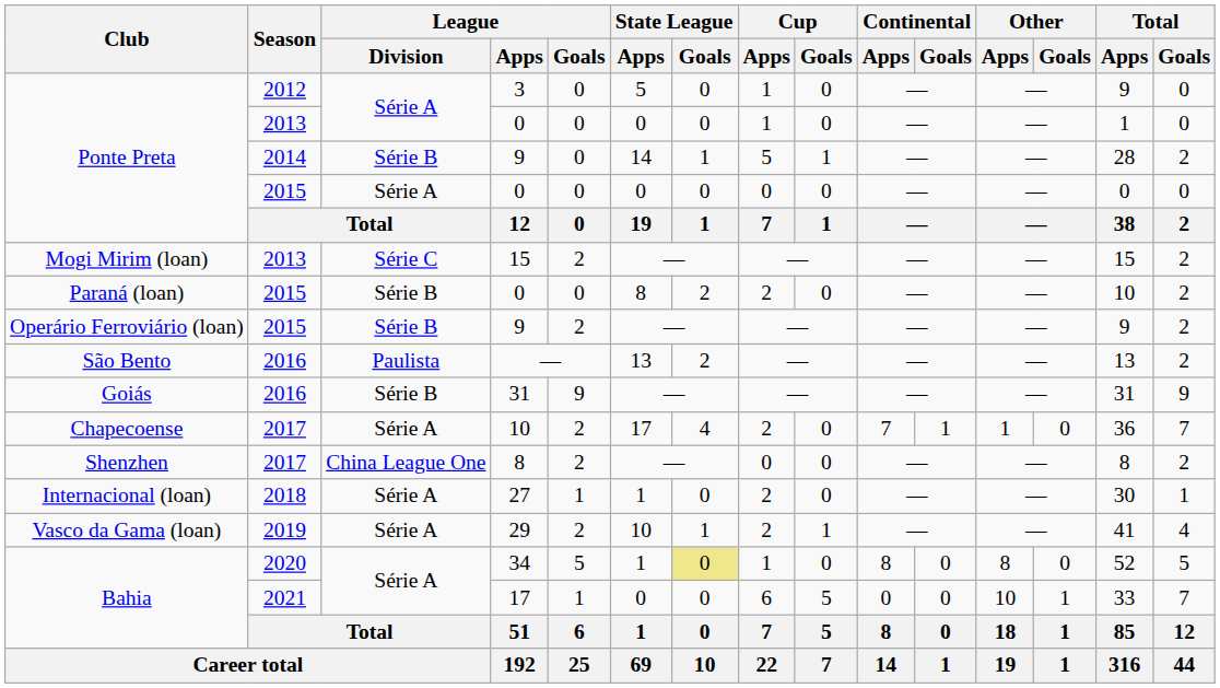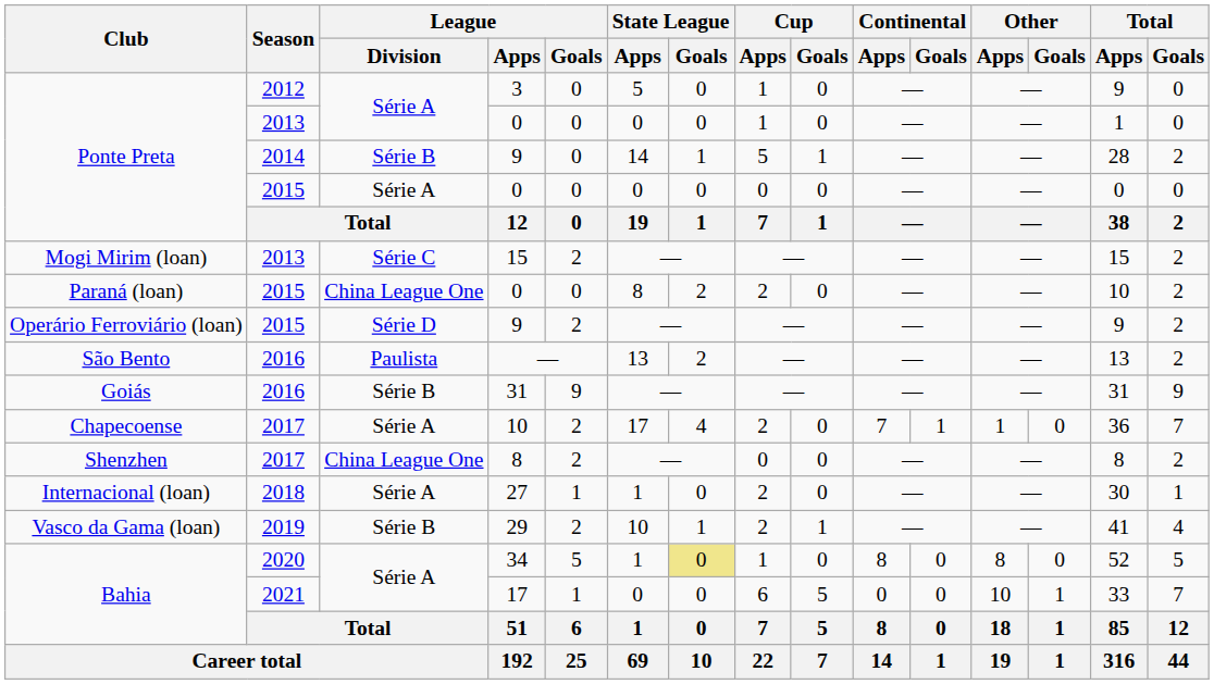 <table class="wikitable" style="text-align: center">
 <tr>
 <th rowspan="2">Club</th>
 <th rowspan="2">Season</th>
 <th colspan="3">League</th>
 <th colspan="2">State League</th>
 <th colspan="2">Cup</th>
 <th colspan="2">Continental</th>
 <th colspan="2">Other</th>
 <th colspan="2">Total</th>
 </tr>
 <tr>
 <th>Division</th>
 <th>Apps</th>
 <th>Goals</th>
 <th>Apps</th>
 <th>Goals</th>
 <th>Apps</th>
 <th>Goals</th>
 <th>Apps</th>
 <th>Goals</th>
 <th>Apps</th>
 <th>Goals</th>
 <th>Apps</th>
 <th>Goals</th>
 </tr>
 <tr>
 <td rowspan="5"><a href='#'>Ponte Preta</a></td>
 <td><a href='#'>2012</a></td>
 <td rowspan="2"><a href='#'>Série A</a></td>
 <td>3</td>
 <td>0</td>
 <td>5</td>
 <td>0</td>
 <td>1</td>
 <td>0</td>
 <td colspan="2">—</td>
 <td colspan="2">—</td>
 <td>9</td>
 <td>0</td>
 </tr>
 <tr>
 <td><a href='#'>2013</a></td>
 <td>0</td>
 <td>0</td>
 <td>0</td>
 <td>0</td>
 <td>1</td>
 <td>0</td>
 <td colspan="2">—</td>
 <td colspan="2">—</td>
 <td>1</td>
 <td>0</td>
 </tr>
 <tr>
 <td><a href='#'>2014</a></td>
 <td><a href='#'>Série B</a></td>
 <td>9</td>
 <td>0</td>
 <td>14</td>
 <td>1</td>
 <td>5</td>
 <td>1</td>
 <td colspan="2">—</td>
 <td colspan="2">—</td>
 <td>28</td>
 <td>2</td>
 </tr>
 <tr>
 <td><a href='#'>2015</a></td>
 <td>Série A</td>
 <td>0</td>
 <td>0</td>
 <td>0</td>
 <td>0</td>
 <td>0</td>
 <td>0</td>
 <td colspan="2">—</td>
 <td colspan="2">—</td>
 <td>0</td>
 <td>0</td>
 </tr>
 <tr>
 <th colspan="2">Total</th>
 <th>12</th>
 <th>0</th>
 <th>19</th>
 <th>1</th>
 <th>7</th>
 <th>1</th>
 <th colspan="2">—</th>
 <th colspan="2">—</th>
 <th>38</th>
 <th>2</th>
 </tr>
 <tr>
 <td><a href='#'>Mogi Mirim</a> (loan)</td>
 <td><a href='#'>2013</a></td>
 <td><a href='#'>Série C</a></td>
 <td>15</td>
 <td>2</td>
 <td colspan="2">—</td>
 <td colspan="2">—</td>
 <td colspan="2">—</td>
 <td colspan="2">—</td>
 <td>15</td>
 <td>2</td>
 </tr>
 <tr>
 <td><a href='#'>Paraná</a> (loan)</td>
 <td><a href='#'>2015</a></td>
-<td>Série B</td>
+<td><a href='#'>China League One</a></td>
 <td>0</td>
 <td>0</td>
 <td>8</td>
 <td>2</td>
 <td>2</td>
 <td>0</td>
 <td colspan="2">—</td>
 <td colspan="2">—</td>
 <td>10</td>
 <td>2</td>
 </tr>
 <tr>
 <td><a href='#'>Operário Ferroviário</a> (loan)</td>
 <td><a href='#'>2015</a></td>
-<td><a href='#'>Série B</a></td>
+<td><a href='#'>Série D</a></td>
 <td>9</td>
 <td>2</td>
 <td colspan="2">—</td>
 <td colspan="2">—</td>
 <td colspan="2">—</td>
 <td colspan="2">—</td>
 <td>9</td>
 <td>2</td>
 </tr>
 <tr>
 <td><a href='#'>São Bento</a></td>
 <td><a href='#'>2016</a></td>
 <td><a href='#'>Paulista</a></td>
 <td colspan="2">—</td>
 <td>13</td>
 <td>2</td>
 <td colspan="2">—</td>
 <td colspan="2">—</td>
 <td colspan="2">—</td>
 <td>13</td>
 <td>2</td>
 </tr>
 <tr>
 <td><a href='#'>Goiás</a></td>
 <td><a href='#'>2016</a></td>
 <td>Série B</td>
 <td>31</td>
 <td>9</td>
 <td colspan="2">—</td>
 <td colspan="2">—</td>
 <td colspan="2">—</td>
 <td colspan="2">—</td>
 <td>31</td>
 <td>9</td>
 </tr>
 <tr>
 <td><a href='#'>Chapecoense</a></td>
 <td><a href='#'>2017</a></td>
 <td>Série A</td>
 <td>10</td>
 <td>2</td>
 <td>17</td>
 <td>4</td>
 <td>2</td>
 <td>0</td>
 <td>7</td>
 <td>1</td>
 <td>1</td>
 <td>0</td>
 <td>36</td>
 <td>7</td>
 </tr>
 <tr>
 <td><a href='#'>Shenzhen</a></td>
 <td><a href='#'>2017</a></td>
 <td><a href='#'>China League One</a></td>
 <td>8</td>
 <td>2</td>
 <td colspan="2">—</td>
 <td>0</td>
 <td>0</td>
 <td colspan="2">—</td>
 <td colspan="2">—</td>
 <td>8</td>
 <td>2</td>
 </tr>
 <tr>
 <td><a href='#'>Internacional</a> (loan)</td>
 <td><a href='#'>2018</a></td>
 <td>Série A</td>
 <td>27</td>
 <td>1</td>
 <td>1</td>
 <td>0</td>
 <td>2</td>
 <td>0</td>
 <td colspan="2">—</td>
 <td colspan="2">—</td>
 <td>30</td>
 <td>1</td>
 </tr>
 <tr>
 <td><a href='#'>Vasco da Gama</a> (loan)</td>
 <td><a href='#'>2019</a></td>
-<td>Série A</td>
+<td>Série B</td>
 <td>29</td>
 <td>2</td>
 <td>10</td>
 <td>1</td>
 <td>2</td>
 <td>1</td>
 <td colspan="2">—</td>
 <td colspan="2">—</td>
 <td>41</td>
 <td>4</td>
 </tr>
 <tr>
 <td rowspan="3"><a href='#'>Bahia</a></td>
 <td><a href='#'>2020</a></td>
 <td rowspan="2">Série A</td>
 <td>34</td>
 <td>5</td>
 <td>1</td>
 <td style="background: khaki;">0</td>
 <td>1</td>
 <td>0</td>
 <td>8</td>
 <td>0</td>
 <td>8</td>
 <td>0</td>
 <td>52</td>
 <td>5</td>
 </tr>
 <tr>
 <td><a href='#'>2021</a></td>
 <td>17</td>
 <td>1</td>
 <td>0</td>
 <td>0</td>
 <td>6</td>
 <td>5</td>
 <td>0</td>
 <td>0</td>
 <td>10</td>
 <td>1</td>
 <td>33</td>
 <td>7</td>
 </tr>
 <tr>
 <th colspan="2">Total</th>
 <th>51</th>
 <th>6</th>
 <th>1</th>
 <th>0</th>
 <th>7</th>
 <th>5</th>
 <th>8</th>
 <th>0</th>
 <th>18</th>
 <th>1</th>
 <th>85</th>
 <th>12</th>
 </tr>
 <tr>
 <th colspan="3"><strong>Career total</strong></th>
 <th>192</th>
 <th>25</th>
 <th>69</th>
 <th>10</th>
 <th>22</th>
 <th>7</th>
 <th>14</th>
 <th>1</th>
 <th>19</th>
 <th>1</th>
 <th>316</th>
 <th>44</th>
 </tr>
 </table>
